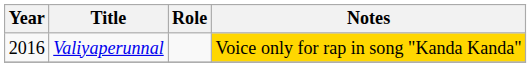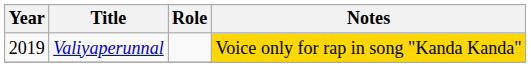 <table class="wikitable sortable">
 <tr>
 <th>Year</th>
 <th>Title</th>
 <th>Role</th>
 <th>Notes</th>
 </tr>
 <tr>
-<td rowspan=1>2016</td>
+<td rowspan=1>2019</td>
 <td><em><a href='#'>Valiyaperunnal</a></em></td>
 <td></td>
 <td style="background: gold;">Voice only for rap in song "Kanda Kanda"</td>
 </tr>
 <tr>
 </tr>
 </table>
